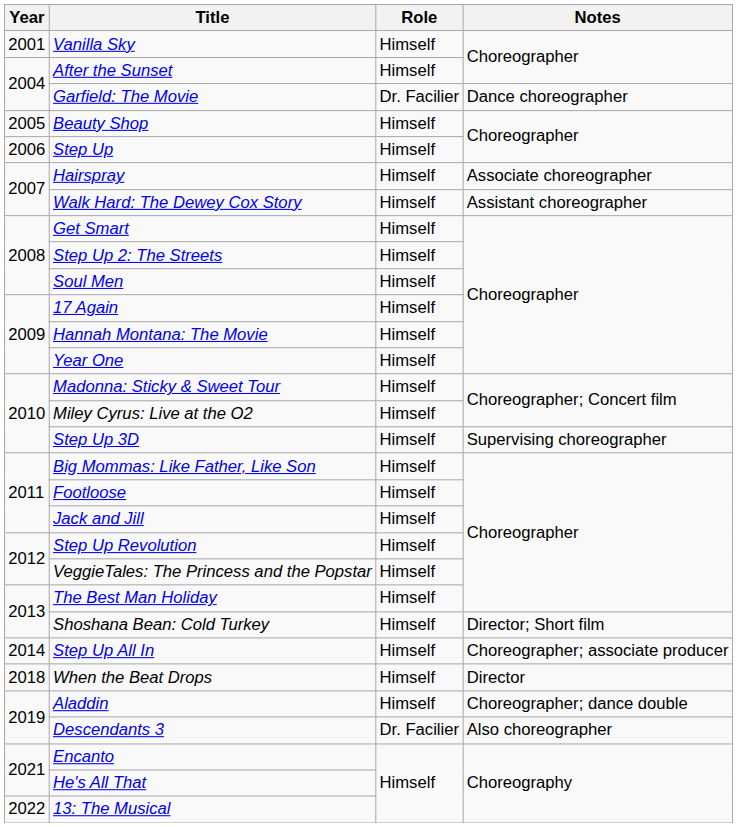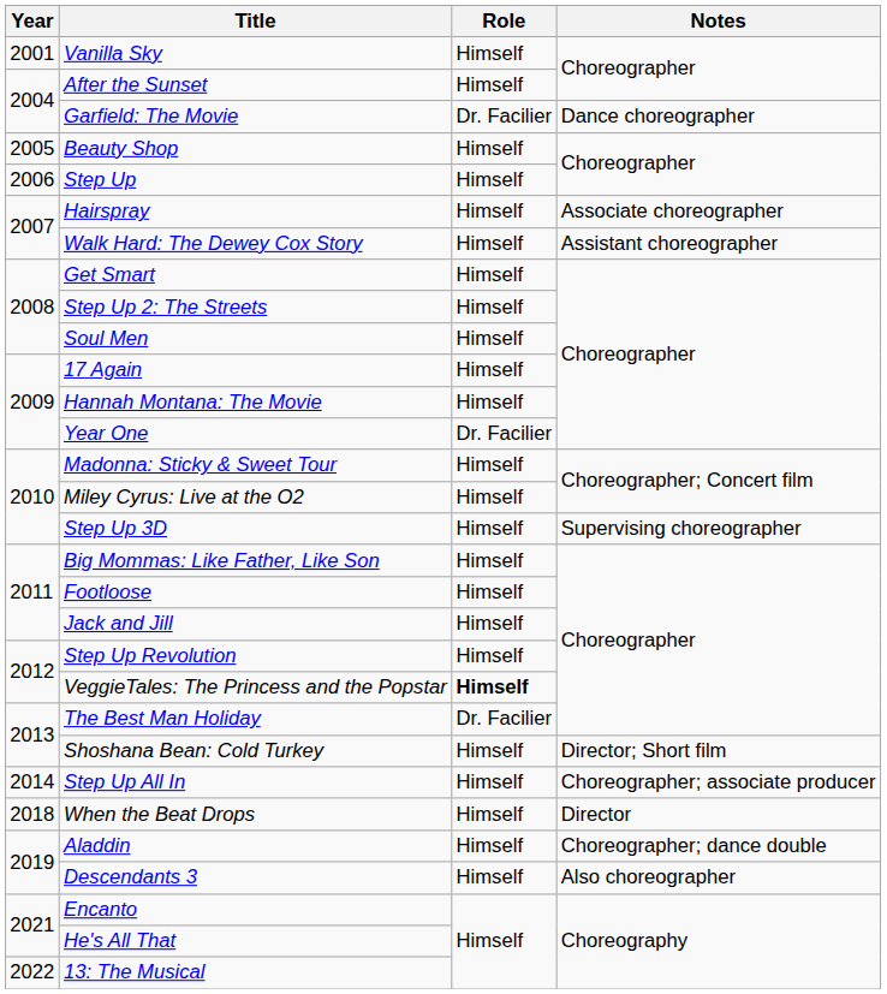 <table class="wikitable">
 <tr>
 <th>Year</th>
 <th>Title</th>
 <th>Role</th>
 <th>Notes</th>
 </tr>
 <tr>
 <td>2001</td>
 <td><em><a href='#'>Vanilla Sky</a></em></td>
 <td>Himself</td>
 <td rowspan=2>Choreographer</td>
 </tr>
 <tr>
 <td rowspan="2">2004</td>
 <td><em><a href='#'>After the Sunset</a></em></td>
 <td>Himself</td>
 </tr>
 <tr>
 <td><em><a href='#'>Garfield: The Movie</a></em></td>
 <td>Dr. Facilier</td>
 <td>Dance choreographer</td>
 </tr>
 <tr>
 <td>2005</td>
 <td><em><a href='#'>Beauty Shop</a></em></td>
 <td>Himself</td>
 <td rowspan=2>Choreographer</td>
 </tr>
 <tr>
 <td>2006</td>
 <td><em><a href='#'>Step Up</a></em></td>
 <td>Himself</td>
 </tr>
 <tr>
 <td rowspan="2">2007</td>
 <td><em><a href='#'>Hairspray</a></em></td>
 <td>Himself</td>
 <td>Associate choreographer</td>
 </tr>
 <tr>
 <td><em><a href='#'>Walk Hard: The Dewey Cox Story</a></em></td>
 <td>Himself</td>
 <td>Assistant choreographer</td>
 </tr>
 <tr>
 <td rowspan="3">2008</td>
 <td><em><a href='#'>Get Smart</a></em></td>
 <td>Himself</td>
 <td rowspan=6>Choreographer</td>
 </tr>
 <tr>
 <td><em><a href='#'>Step Up 2: The Streets</a></em></td>
 <td>Himself</td>
 </tr>
 <tr>
 <td><em><a href='#'>Soul Men</a></em></td>
 <td>Himself</td>
 </tr>
 <tr>
 <td rowspan="3">2009</td>
 <td><em><a href='#'>17 Again</a></em></td>
 <td>Himself</td>
 </tr>
 <tr>
 <td><em><a href='#'>Hannah Montana: The Movie</a></em></td>
 <td>Himself</td>
 </tr>
 <tr>
 <td><em><a href='#'>Year One</a></em></td>
-<td>Himself</td>
+<td>Dr. Facilier</td>
 </tr>
 <tr>
 <td rowspan="3">2010</td>
 <td><em><a href='#'>Madonna: Sticky & Sweet Tour</a></em></td>
 <td>Himself</td>
 <td rowspan=2>Choreographer; Concert film</td>
 </tr>
 <tr>
 <td><em>Miley Cyrus: Live at the O2</em></td>
 <td>Himself</td>
 </tr>
 <tr>
 <td><em><a href='#'>Step Up 3D</a></em></td>
 <td>Himself</td>
 <td>Supervising choreographer</td>
 </tr>
 <tr>
 <td rowspan="3">2011</td>
 <td><em><a href='#'>Big Mommas: Like Father, Like Son</a></em></td>
 <td>Himself</td>
 <td rowspan=6>Choreographer</td>
 </tr>
 <tr>
 <td><em><a href='#'>Footloose</a></em></td>
 <td>Himself</td>
 </tr>
 <tr>
 <td><em><a href='#'>Jack and Jill</a></em></td>
 <td>Himself</td>
 </tr>
 <tr>
 <td rowspan="2">2012</td>
 <td><em><a href='#'>Step Up Revolution</a></em></td>
 <td>Himself</td>
 </tr>
 <tr>
 <td><em>VeggieTales: The Princess and the Popstar</em></td>
-<td>Himself</td>
+<td><strong>Himself</strong></td>
 </tr>
 <tr>
 <td rowspan="2">2013</td>
 <td><em><a href='#'>The Best Man Holiday</a></em></td>
-<td>Himself</td>
+<td>Dr. Facilier</td>
 </tr>
 <tr>
 <td><em>Shoshana Bean: Cold Turkey</em></td>
 <td>Himself</td>
 <td>Director; Short film</td>
 </tr>
 <tr>
 <td>2014</td>
 <td><em><a href='#'>Step Up All In</a></em></td>
 <td>Himself</td>
 <td>Choreographer; associate producer</td>
 </tr>
 <tr>
 <td>2018</td>
 <td><em>When the Beat Drops</em></td>
 <td>Himself</td>
 <td>Director</td>
 </tr>
 <tr>
 <td rowspan="2">2019</td>
 <td><em><a href='#'>Aladdin</a></em></td>
 <td>Himself</td>
 <td>Choreographer; dance double</td>
 </tr>
 <tr>
 <td><em><a href='#'>Descendants 3</a></em></td>
-<td>Dr. Facilier</td>
+<td>Himself</td>
 <td>Also choreographer</td>
 </tr>
 <tr>
 <td rowspan="2">2021</td>
 <td><em><a href='#'>Encanto</a></em></td>
 <td rowspan=3>Himself</td>
 <td rowspan=3>Choreography</td>
 </tr>
 <tr>
 <td><em><a href='#'>He's All That</a></em></td>
 </tr>
 <tr>
 <td>2022</td>
 <td><em><a href='#'>13: The Musical</a></em></td>
 </tr>
 </table>
